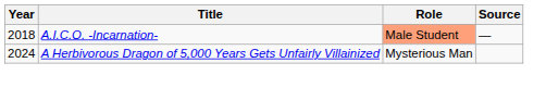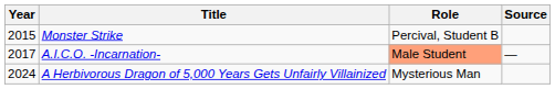 <table class="wikitable" style="font-size: 90%;">
 <tr>
 <th>Year</th>
 <th>Title</th>
 <th>Role</th>
 <th class="unsortable">Source</th>
 </tr>
 <tr>
-<td>2018</td>
+<td>2015</td>
+<td><em><a href='#'>Monster Strike</a></em></td>
+<td>Percival, Student B</td>
+<td></td>
+</tr>
+<tr>
+<td>2017</td>
 <td><em><a href='#'>A.I.C.O. -Incarnation-</a></em></td>
 <td style="background: lightsalmon;">Male Student</td>
 <td>—</td>
 </tr>
 <tr>
 <td>2024</td>
 <td><em><a href='#'>A Herbivorous Dragon of 5,000 Years Gets Unfairly Villainized</a></em></td>
 <td>Mysterious Man</td>
 <td></td>
 </tr>
 </table>
